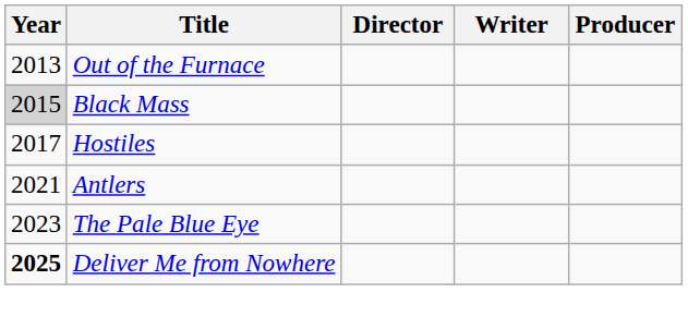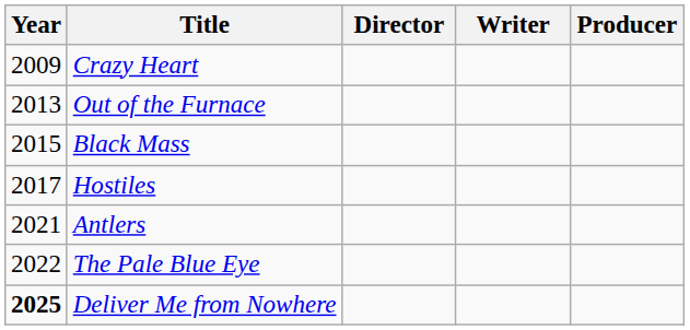 <table class="wikitable">
 <tr>
 <th>Year</th>
 <th>Title</th>
 <th width="65">Director</th>
 <th width="65">Writer</th>
 <th width="65">Producer</th>
 </tr>
 <tr>
+<td>2009</td>
+<td><em><a href='#'>Crazy Heart</a></em></td>
+<td></td>
+<td></td>
+<td></td>
+</tr>
+<tr>
 <td>2013</td>
 <td><em><a href='#'>Out of the Furnace</a></em></td>
 <td></td>
 <td></td>
 <td></td>
 </tr>
 <tr>
-<td style="background: lightgrey;">2015</td>
+<td>2015</td>
 <td><em><a href='#'>Black Mass</a></em></td>
 <td></td>
 <td></td>
 <td></td>
 </tr>
 <tr>
 <td>2017</td>
 <td><em><a href='#'>Hostiles</a></em></td>
 <td></td>
 <td></td>
 <td></td>
 </tr>
 <tr>
 <td>2021</td>
 <td><em><a href='#'>Antlers</a></em></td>
 <td></td>
 <td></td>
 <td></td>
 </tr>
 <tr>
-<td>2023</td>
+<td>2022</td>
 <td><em><a href='#'>The Pale Blue Eye</a></em></td>
 <td></td>
 <td></td>
 <td></td>
 </tr>
 <tr>
 <td><strong>2025</strong></td>
 <td><em><a href='#'>Deliver Me from Nowhere</a></em></td>
 <td></td>
 <td></td>
 <td></td>
 </tr>
 </table>
